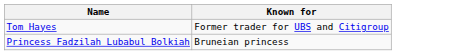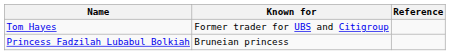 <table class="wikitable">
 <tr>
 <th>Name</th>
 <th>Known for</th>
+<th>Reference</th>
 </tr>
 <tr>
 <td><a href='#'>Tom Hayes</a></td>
 <td>Former trader for <a href='#'>UBS</a> and <a href='#'>Citigroup</a></td>
+<td></td>
 </tr>
 <tr>
 <td><a href='#'>Princess Fadzilah Lubabul Bolkiah</a></td>
 <td>Bruneian princess</td>
+<td></td>
 </tr>
 </table>
